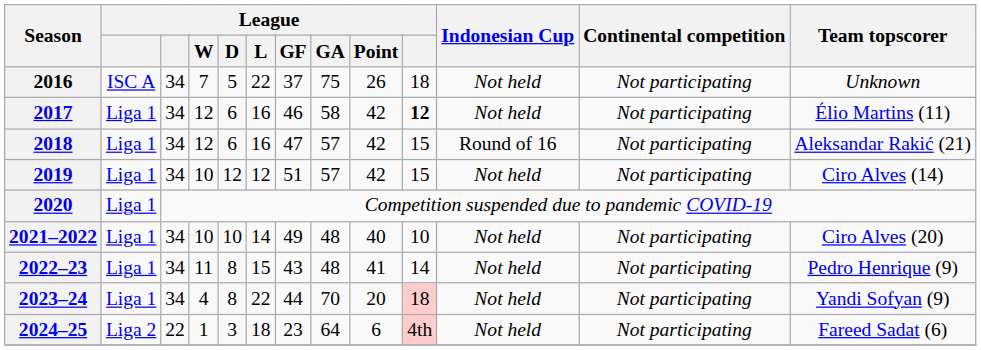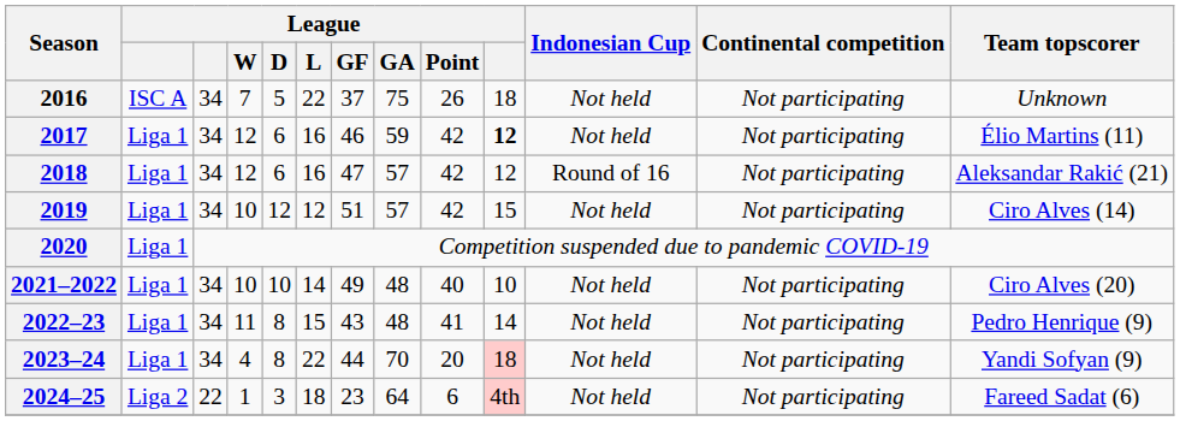 <table class="wikitable" style="text-align: center">
 <tr>
 <th rowspan=2>Season</th>
 <th colspan=9>League</th>
 <th rowspan=2><a href='#'>Indonesian Cup</a></th>
 <th rowspan=2>Continental competition</th>
 <th rowspan=2>Team topscorer</th>
 </tr>
 <tr>
 <th></th>
 <th></th>
 <th>W</th>
 <th>D</th>
 <th>L</th>
 <th>GF</th>
 <th>GA</th>
 <th>Point</th>
 <th></th>
 </tr>
 <tr>
 <th>2016</th>
 <td><a href='#'>ISC A</a></td>
 <td>34</td>
 <td>7</td>
 <td>5</td>
 <td>22</td>
 <td>37</td>
 <td>75</td>
 <td>26</td>
 <td>18</td>
 <td><em>Not held</em></td>
 <td><em>Not participating</em></td>
 <td><em>Unknown</em></td>
 </tr>
 <tr>
 <th><a href='#'>2017</a></th>
 <td><a href='#'>Liga 1</a></td>
 <td>34</td>
 <td>12</td>
 <td>6</td>
 <td>16</td>
 <td>46</td>
-<td>58</td>
+<td>59</td>
 <td>42</td>
 <td><strong>12</strong></td>
 <td><em>Not held</em></td>
 <td><em>Not participating</em></td>
 <td> <a href='#'>Élio Martins</a> (11)</td>
 </tr>
 <tr>
 <th><a href='#'>2018</a></th>
 <td><a href='#'>Liga 1</a></td>
 <td>34</td>
 <td>12</td>
 <td>6</td>
 <td>16</td>
 <td>47</td>
 <td>57</td>
 <td>42</td>
-<td>15</td>
+<td>12</td>
 <td>Round of 16</td>
 <td><em>Not participating</em></td>
 <td> <a href='#'>Aleksandar Rakić</a> (21)</td>
 </tr>
 <tr>
 <th><a href='#'>2019</a></th>
 <td><a href='#'>Liga 1</a></td>
 <td>34</td>
 <td>10</td>
 <td>12</td>
 <td>12</td>
 <td>51</td>
 <td>57</td>
 <td>42</td>
 <td>15</td>
 <td><em>Not held</em></td>
 <td><em>Not participating</em></td>
 <td> <a href='#'>Ciro Alves</a> (14)</td>
 </tr>
 <tr>
 <th><a href='#'>2020</a></th>
 <td><a href='#'>Liga 1</a></td>
 <td colspan=12 ><em>Competition suspended due to pandemic <a href='#'>COVID-19</a></em></td>
 </tr>
 <tr>
 <th><a href='#'>2021–2022</a></th>
 <td><a href='#'>Liga 1</a></td>
 <td>34</td>
 <td>10</td>
 <td>10</td>
 <td>14</td>
 <td>49</td>
 <td>48</td>
 <td>40</td>
 <td>10</td>
 <td><em>Not held</em></td>
 <td><em>Not participating</em></td>
 <td> <a href='#'>Ciro Alves</a> (20)</td>
 </tr>
 <tr>
 <th><a href='#'>2022–23</a></th>
 <td><a href='#'>Liga 1</a></td>
 <td>34</td>
 <td>11</td>
 <td>8</td>
 <td>15</td>
 <td>43</td>
 <td>48</td>
 <td>41</td>
 <td>14</td>
 <td><em>Not held</em></td>
 <td><em>Not participating</em></td>
 <td> <a href='#'>Pedro Henrique</a> (9)</td>
 </tr>
 <tr>
 <th><a href='#'>2023–24</a></th>
 <td><a href='#'>Liga 1</a></td>
 <td>34</td>
 <td>4</td>
 <td>8</td>
 <td>22</td>
 <td>44</td>
 <td>70</td>
 <td>20</td>
 <td style="background-color:#FFCCCC;">18</td>
 <td><em>Not held</em></td>
 <td><em>Not participating</em></td>
 <td> <a href='#'>Yandi Sofyan</a> (9)</td>
 </tr>
 <tr>
 <th><a href='#'>2024–25</a></th>
 <td><a href='#'>Liga 2</a></td>
 <td>22</td>
 <td>1</td>
 <td>3</td>
 <td>18</td>
 <td>23</td>
 <td>64</td>
 <td>6</td>
 <td style="background-color:#FFCCCC;">4th</td>
 <td><em>Not held</em></td>
 <td><em>Not participating</em></td>
 <td> <a href='#'>Fareed Sadat</a> (6)</td>
 </tr>
 <tr>
 </tr>
 </table>
